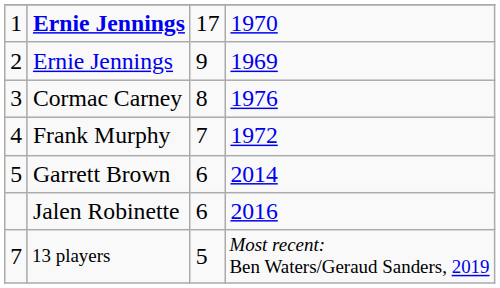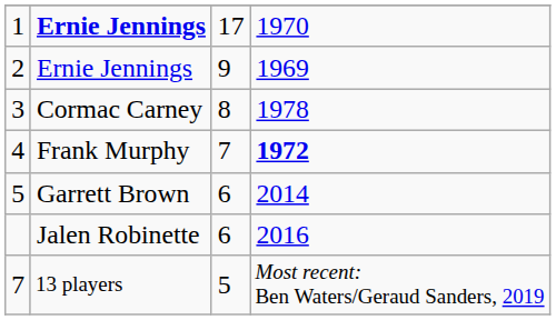 <table class="wikitable">
 <tr>
 </tr>
 <tr>
 <td>1</td>
 <td><strong><a href='#'>Ernie Jennings</a></strong></td>
 <td>17</td>
 <td><a href='#'>1970</a></td>
 </tr>
 <tr>
 <td>2</td>
 <td><a href='#'>Ernie Jennings</a></td>
 <td>9</td>
 <td><a href='#'>1969</a></td>
 </tr>
 <tr>
 <td>3</td>
 <td>Cormac Carney</td>
 <td>8</td>
-<td><a href='#'>1976</a></td>
+<td><a href='#'>1978</a></td>
 </tr>
 <tr>
 <td>4</td>
 <td>Frank Murphy</td>
 <td>7</td>
-<td><a href='#'>1972</a></td>
+<td><strong><a href='#'>1972</a></strong></td>
 </tr>
 <tr>
 <td>5</td>
 <td>Garrett Brown</td>
 <td>6</td>
 <td><a href='#'>2014</a></td>
 </tr>
 <tr>
 <td></td>
 <td>Jalen Robinette</td>
 <td>6</td>
 <td><a href='#'>2016</a></td>
 </tr>
 <tr>
 <td>7</td>
 <td style="font-size:80%;">13 players</td>
 <td>5</td>
 <td colspan=2 style="font-size:80%;"><em>Most recent:</em><br>Ben Waters/Geraud Sanders, <a href='#'>2019</a></td>
 </tr>
 </table>
